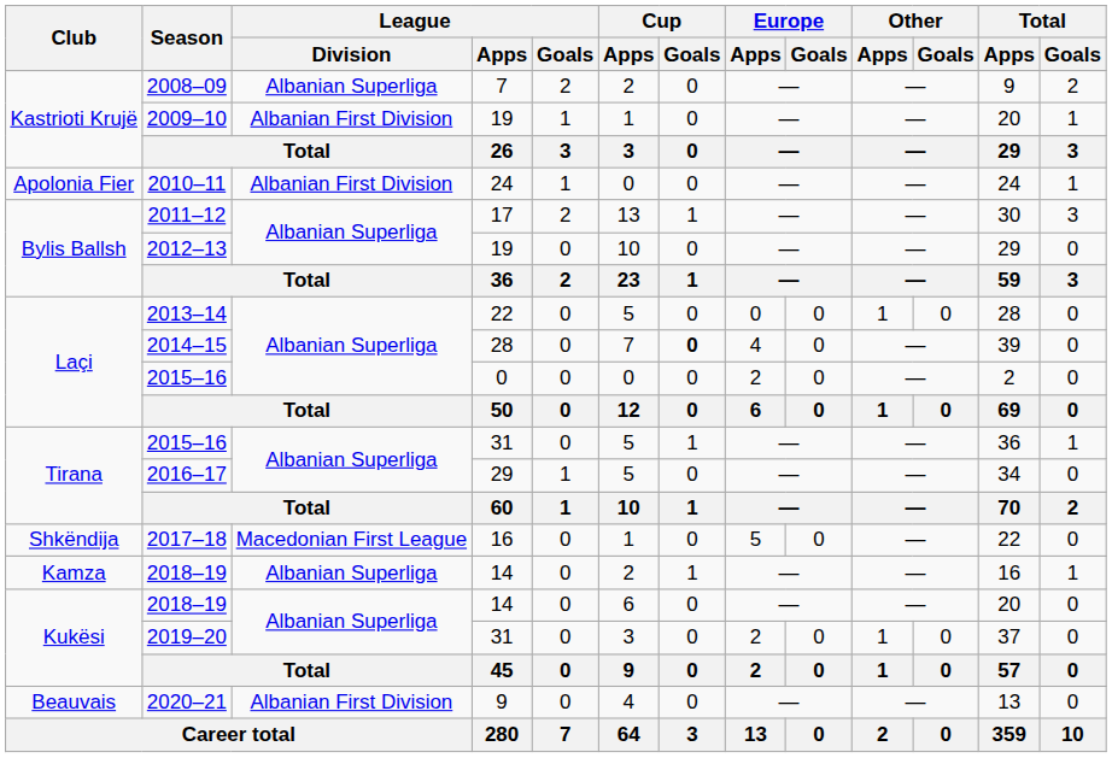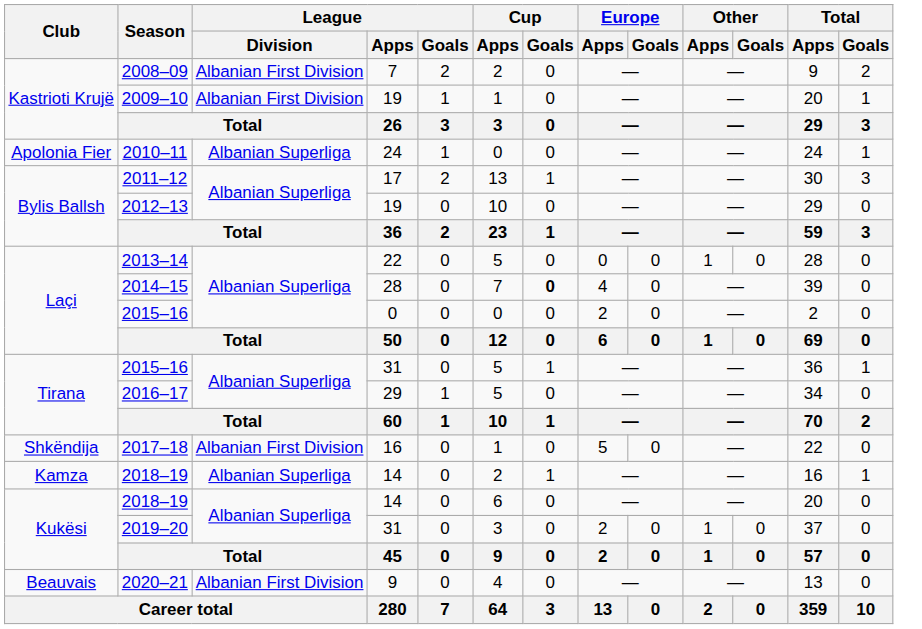 <table class="wikitable" style="text-align: center;">
 <tr>
 <th rowspan="2">Club</th>
 <th rowspan="2">Season</th>
 <th colspan="3">League</th>
 <th colspan="2">Cup</th>
 <th colspan="2"><a href='#'>Europe</a></th>
 <th colspan="2">Other</th>
 <th colspan="2">Total</th>
 </tr>
 <tr>
 <th>Division</th>
 <th>Apps</th>
 <th>Goals</th>
 <th>Apps</th>
 <th>Goals</th>
 <th>Apps</th>
 <th>Goals</th>
 <th>Apps</th>
 <th>Goals</th>
 <th>Apps</th>
 <th>Goals</th>
 </tr>
 <tr>
 <td rowspan="3"><a href='#'>Kastrioti Krujë</a></td>
 <td><a href='#'>2008–09</a></td>
-<td rowspan="1"><a href='#'>Albanian Superliga</a></td>
+<td rowspan="1"><a href='#'>Albanian First Division</a></td>
 <td>7</td>
 <td>2</td>
 <td>2</td>
 <td>0</td>
 <td colspan="2">—</td>
 <td colspan="2">—</td>
 <td>9</td>
 <td>2</td>
 </tr>
 <tr>
 <td><a href='#'>2009–10</a></td>
 <td rowspan="1"><a href='#'>Albanian First Division</a></td>
 <td>19</td>
 <td>1</td>
 <td>1</td>
 <td>0</td>
 <td colspan="2">—</td>
 <td colspan="2">—</td>
 <td>20</td>
 <td>1</td>
 </tr>
 <tr>
 <th colspan="2">Total</th>
 <th>26</th>
 <th>3</th>
 <th>3</th>
 <th>0</th>
 <th colspan="2">—</th>
 <th colspan="2">—</th>
 <th>29</th>
 <th>3</th>
 </tr>
 <tr>
 <td rowspan="1"><a href='#'>Apolonia Fier</a></td>
 <td><a href='#'>2010–11</a></td>
-<td rowspan="1"><a href='#'>Albanian First Division</a></td>
+<td rowspan="1"><a href='#'>Albanian Superliga</a></td>
 <td>24</td>
 <td>1</td>
 <td>0</td>
 <td>0</td>
 <td colspan="2">—</td>
 <td colspan="2">—</td>
 <td>24</td>
 <td>1</td>
 </tr>
 <tr>
 <td rowspan="3"><a href='#'>Bylis Ballsh</a></td>
 <td><a href='#'>2011–12</a></td>
 <td rowspan="2"><a href='#'>Albanian Superliga</a></td>
 <td>17</td>
 <td>2</td>
 <td>13</td>
 <td>1</td>
 <td colspan="2">—</td>
 <td colspan="2">—</td>
 <td>30</td>
 <td>3</td>
 </tr>
 <tr>
 <td><a href='#'>2012–13</a></td>
 <td>19</td>
 <td>0</td>
 <td>10</td>
 <td>0</td>
 <td colspan="2">—</td>
 <td colspan="2">—</td>
 <td>29</td>
 <td>0</td>
 </tr>
 <tr>
 <th colspan="2">Total</th>
 <th>36</th>
 <th>2</th>
 <th>23</th>
 <th>1</th>
 <th colspan="2">—</th>
 <th colspan="2">—</th>
 <th>59</th>
 <th>3</th>
 </tr>
 <tr>
 <td rowspan="4"><a href='#'>Laçi</a></td>
 <td><a href='#'>2013–14</a></td>
 <td rowspan="3"><a href='#'>Albanian Superliga</a></td>
 <td>22</td>
 <td>0</td>
 <td>5</td>
 <td>0</td>
 <td>0</td>
 <td>0</td>
 <td>1</td>
 <td>0</td>
 <td>28</td>
 <td>0</td>
 </tr>
 <tr>
 <td><a href='#'>2014–15</a></td>
 <td>28</td>
 <td>0</td>
 <td>7</td>
 <td><strong>0</strong></td>
 <td>4</td>
 <td>0</td>
 <td colspan="2">—</td>
 <td>39</td>
 <td>0</td>
 </tr>
 <tr>
 <td><a href='#'>2015–16</a></td>
 <td>0</td>
 <td>0</td>
 <td>0</td>
 <td>0</td>
 <td>2</td>
 <td>0</td>
 <td colspan="2">—</td>
 <td>2</td>
 <td>0</td>
 </tr>
 <tr>
 <th colspan="2">Total</th>
 <th>50</th>
 <th>0</th>
 <th>12</th>
 <th>0</th>
 <th>6</th>
 <th>0</th>
 <th>1</th>
 <th>0</th>
 <th>69</th>
 <th>0</th>
 </tr>
 <tr>
 <td rowspan="3"><a href='#'>Tirana</a></td>
 <td><a href='#'>2015–16</a></td>
 <td rowspan="2"><a href='#'>Albanian Superliga</a></td>
 <td>31</td>
 <td>0</td>
 <td>5</td>
 <td>1</td>
 <td colspan="2">—</td>
 <td colspan="2">—</td>
 <td>36</td>
 <td>1</td>
 </tr>
 <tr>
 <td><a href='#'>2016–17</a></td>
 <td>29</td>
 <td>1</td>
 <td>5</td>
 <td>0</td>
 <td colspan="2">—</td>
 <td colspan="2">—</td>
 <td>34</td>
 <td>0</td>
 </tr>
 <tr>
 <th colspan="2">Total</th>
 <th>60</th>
 <th>1</th>
 <th>10</th>
 <th>1</th>
 <th colspan="2">—</th>
 <th colspan="2">—</th>
 <th>70</th>
 <th>2</th>
 </tr>
 <tr>
 <td rowspan="1"><a href='#'>Shkëndija</a></td>
 <td><a href='#'>2017–18</a></td>
-<td rowspan="1"><a href='#'>Macedonian First League</a></td>
+<td rowspan="1"><a href='#'>Albanian First Division</a></td>
 <td>16</td>
 <td>0</td>
 <td>1</td>
 <td>0</td>
 <td>5</td>
 <td>0</td>
 <td colspan="2">—</td>
 <td>22</td>
 <td>0</td>
 </tr>
 <tr>
 <td rowspan="1"><a href='#'>Kamza</a></td>
 <td><a href='#'>2018–19</a></td>
 <td rowspan="1"><a href='#'>Albanian Superliga</a></td>
 <td>14</td>
 <td>0</td>
 <td>2</td>
 <td>1</td>
 <td colspan="2">—</td>
 <td colspan="2">—</td>
 <td>16</td>
 <td>1</td>
 </tr>
 <tr>
 <td rowspan="3"><a href='#'>Kukësi</a></td>
 <td><a href='#'>2018–19</a></td>
 <td rowspan="2"><a href='#'>Albanian Superliga</a></td>
 <td>14</td>
 <td>0</td>
 <td>6</td>
 <td>0</td>
 <td colspan="2">—</td>
 <td colspan="2">—</td>
 <td>20</td>
 <td>0</td>
 </tr>
 <tr>
 <td><a href='#'>2019–20</a></td>
 <td>31</td>
 <td>0</td>
 <td>3</td>
 <td>0</td>
 <td>2</td>
 <td>0</td>
 <td>1</td>
 <td>0</td>
 <td>37</td>
 <td>0</td>
 </tr>
 <tr>
 <th colspan="2">Total</th>
 <th>45</th>
 <th>0</th>
 <th>9</th>
 <th>0</th>
 <th>2</th>
 <th>0</th>
 <th>1</th>
 <th>0</th>
 <th>57</th>
 <th>0</th>
 </tr>
 <tr>
 <td rowspan="1"><a href='#'>Beauvais</a></td>
 <td><a href='#'>2020–21</a></td>
 <td rowspan="1"><a href='#'>Albanian First Division</a></td>
 <td>9</td>
 <td>0</td>
 <td>4</td>
 <td>0</td>
 <td colspan="2">—</td>
 <td colspan="2">—</td>
 <td>13</td>
 <td>0</td>
 </tr>
 <tr>
 <th colspan="3">Career total</th>
 <th>280</th>
 <th>7</th>
 <th>64</th>
 <th>3</th>
 <th>13</th>
 <th>0</th>
 <th>2</th>
 <th>0</th>
 <th>359</th>
 <th>10</th>
 </tr>
 </table>
